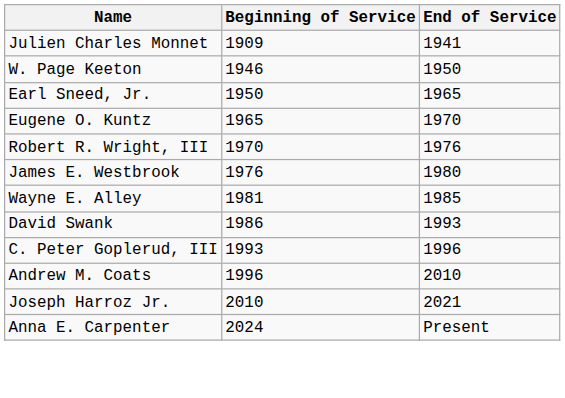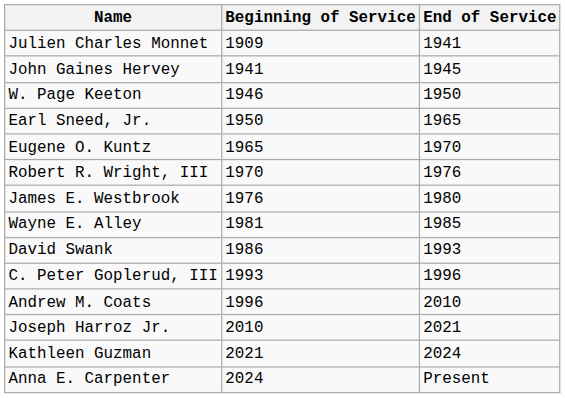 <table class="wikitable">
 <tr>
 <th>Name</th>
 <th>Beginning of Service</th>
 <th>End of Service</th>
 </tr>
 <tr>
 <td>Julien Charles Monnet</td>
 <td>1909</td>
 <td>1941</td>
+</tr>
+<tr>
+<td>John Gaines Hervey</td>
+<td>1941</td>
+<td>1945</td>
 </tr>
 <tr>
 <td>W. Page Keeton</td>
 <td>1946</td>
 <td>1950</td>
 </tr>
 <tr>
 <td>Earl Sneed, Jr.</td>
 <td>1950</td>
 <td>1965</td>
 </tr>
 <tr>
 <td>Eugene O. Kuntz</td>
 <td>1965</td>
 <td>1970</td>
 </tr>
 <tr>
 <td>Robert R. Wright, III</td>
 <td>1970</td>
 <td>1976</td>
 </tr>
 <tr>
 <td>James E. Westbrook</td>
 <td>1976</td>
 <td>1980</td>
 </tr>
 <tr>
 <td>Wayne E. Alley</td>
 <td>1981</td>
 <td>1985</td>
 </tr>
 <tr>
 <td>David Swank</td>
 <td>1986</td>
 <td>1993</td>
 </tr>
 <tr>
 <td>C. Peter Goplerud, III</td>
 <td>1993</td>
 <td>1996</td>
 </tr>
 <tr>
 <td>Andrew M. Coats</td>
 <td>1996</td>
 <td>2010</td>
 </tr>
 <tr>
 <td>Joseph Harroz Jr.</td>
 <td>2010</td>
 <td>2021</td>
 </tr>
 <tr>
+<td>Kathleen Guzman</td>
+<td>2021</td>
+<td>2024</td>
+</tr>
+<tr>
 <td>Anna E. Carpenter</td>
 <td>2024</td>
 <td>Present</td>
 </tr>
 </table>
